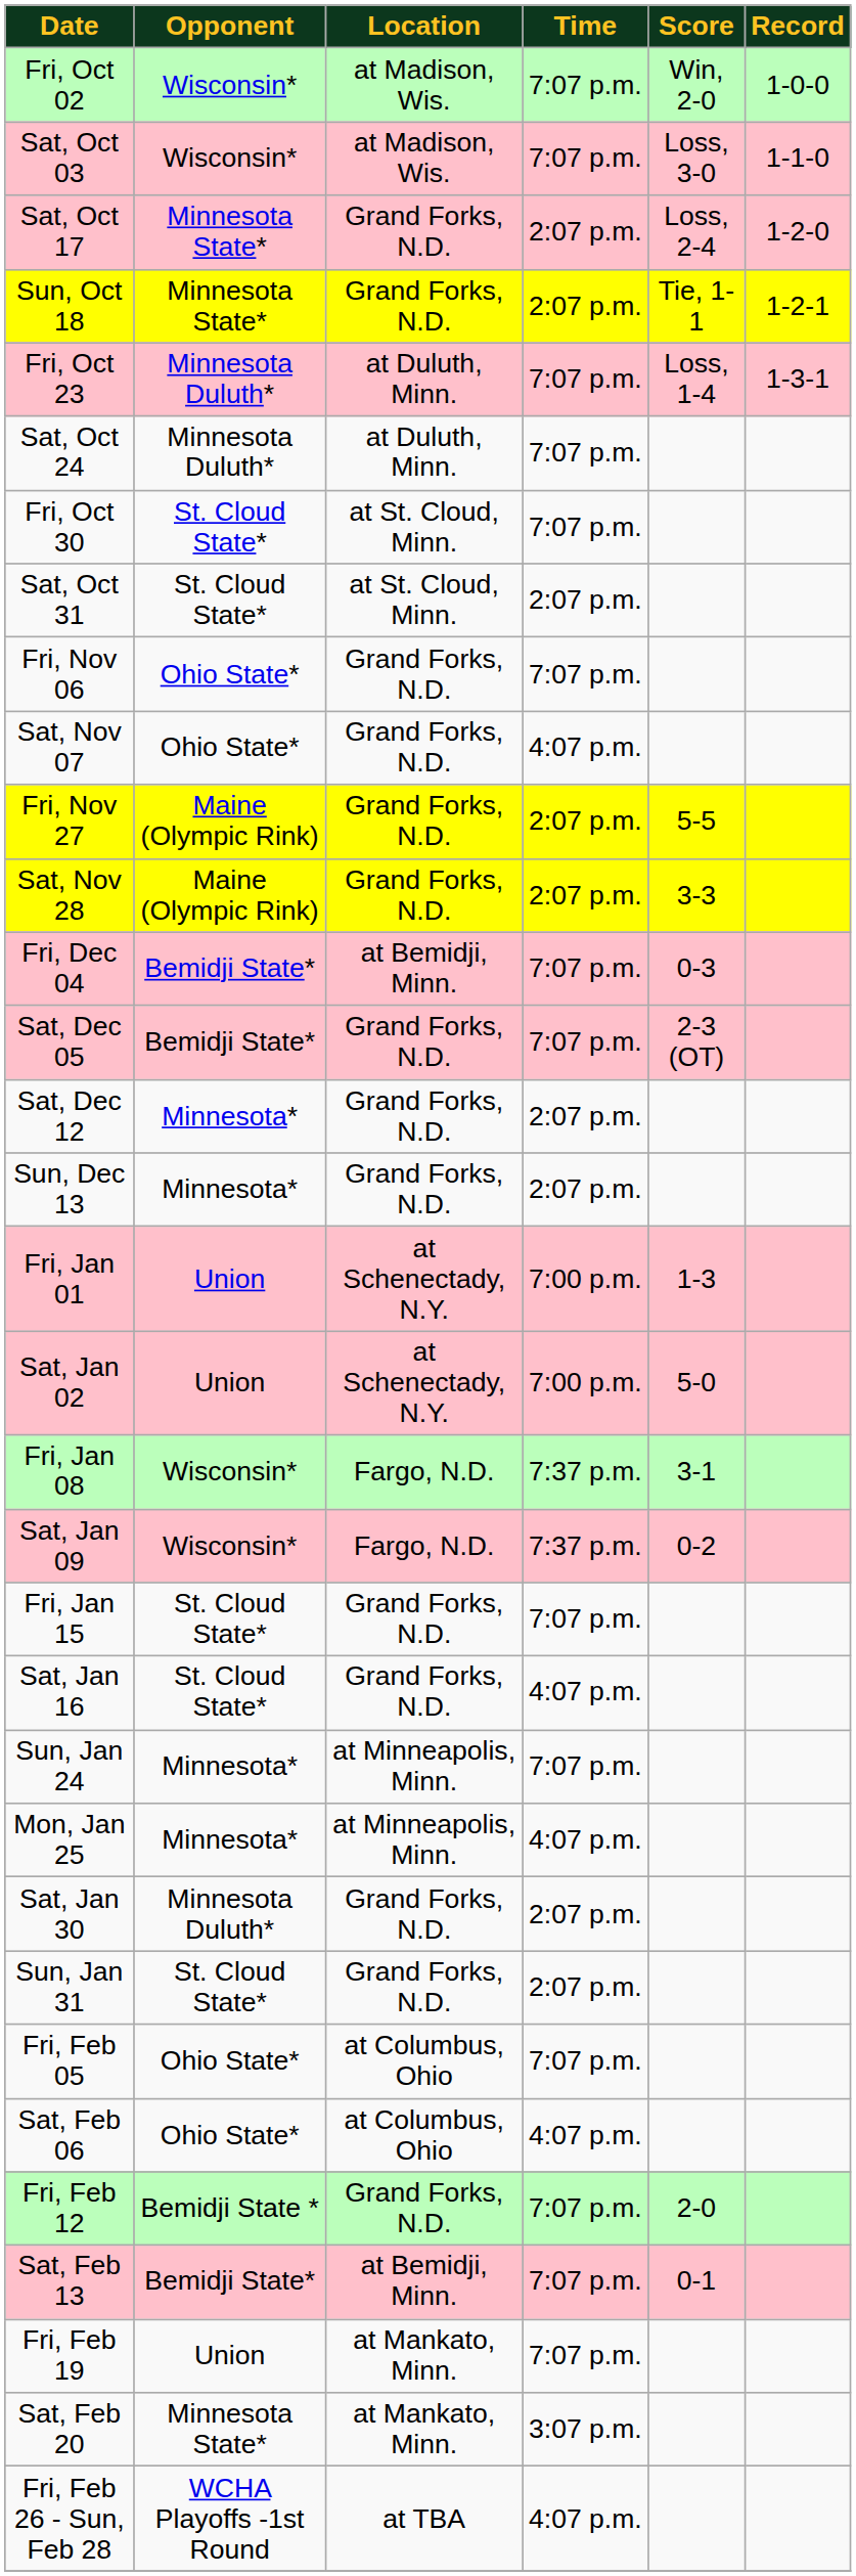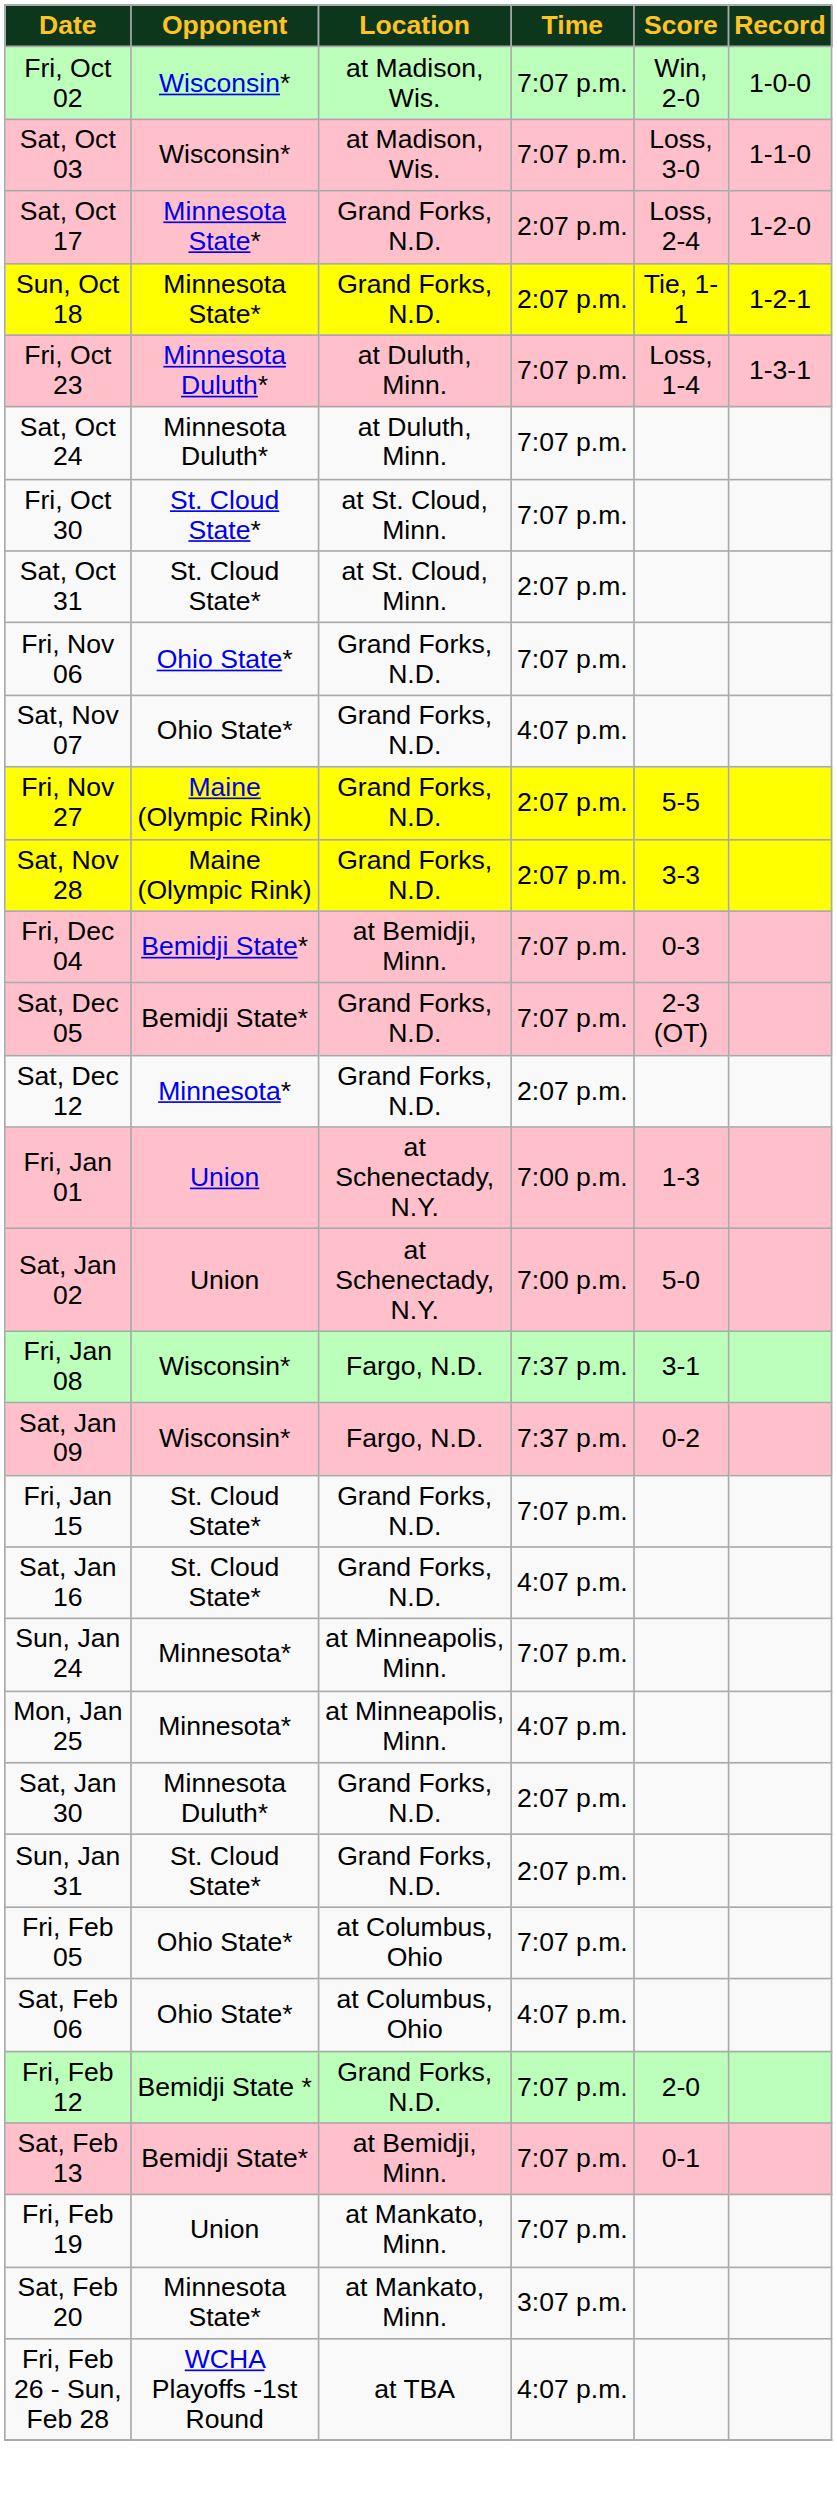 <table class="wikitable" width="80%">
 <tr align="center"  style="background:#0C371D;color:#ffc322;">
 <td><strong>Date</strong></td>
 <td><strong>Opponent</strong></td>
 <td><strong>Location</strong></td>
 <td><strong>Time</strong></td>
 <td><strong>Score</strong></td>
 <td><strong>Record</strong></td>
 </tr>
 <tr align="center" bgcolor="bbffbb">
 <td>Fri, Oct 02</td>
 <td><a href='#'>Wisconsin</a>*</td>
 <td>at Madison, Wis.</td>
 <td>7:07 p.m.</td>
 <td>Win, 2-0</td>
 <td>1-0-0</td>
 </tr>
 <tr align="center" bgcolor="pink">
 <td>Sat, Oct 03</td>
 <td>Wisconsin*</td>
 <td>at Madison, Wis.</td>
 <td>7:07 p.m.</td>
 <td>Loss, 3-0</td>
 <td>1-1-0</td>
 </tr>
 <tr align="center" bgcolor="pink">
 <td>Sat, Oct 17</td>
 <td><a href='#'>Minnesota State</a>*</td>
 <td>Grand Forks, N.D.</td>
 <td>2:07 p.m.</td>
 <td>Loss, 2-4</td>
 <td>1-2-0</td>
 </tr>
 <tr align="center" bgcolor="yellow">
 <td>Sun, Oct 18</td>
 <td>Minnesota State*</td>
 <td>Grand Forks, N.D.</td>
 <td>2:07 p.m.</td>
 <td>Tie, 1-1</td>
 <td>1-2-1</td>
 </tr>
 <tr align="center" bgcolor="pink">
 <td>Fri, Oct 23</td>
 <td><a href='#'>Minnesota Duluth</a>*</td>
 <td>at Duluth, Minn.</td>
 <td>7:07 p.m.</td>
 <td>Loss, 1-4</td>
 <td>1-3-1</td>
 </tr>
 <tr align="center" bgcolor="">
 <td>Sat, Oct 24</td>
 <td>Minnesota Duluth*</td>
 <td>at Duluth, Minn.</td>
 <td>7:07 p.m.</td>
 <td></td>
 <td></td>
 </tr>
 <tr align="center" bgcolor="">
 <td>Fri, Oct 30</td>
 <td><a href='#'>St. Cloud State</a>*</td>
 <td>at St. Cloud, Minn.</td>
 <td>7:07 p.m.</td>
 <td></td>
 <td></td>
 </tr>
 <tr align="center" bgcolor="">
 <td>Sat, Oct 31</td>
 <td>St. Cloud State*</td>
 <td>at St. Cloud, Minn.</td>
 <td>2:07 p.m.</td>
 <td></td>
 <td></td>
 </tr>
 <tr align="center" bgcolor="">
 <td>Fri, Nov 06</td>
 <td><a href='#'>Ohio State</a>*</td>
 <td>Grand Forks, N.D.</td>
 <td>7:07 p.m.</td>
 <td></td>
 <td></td>
 </tr>
 <tr align="center" bgcolor="">
 <td>Sat, Nov 07</td>
 <td>Ohio State*</td>
 <td>Grand Forks, N.D.</td>
 <td>4:07 p.m.</td>
 <td></td>
 <td></td>
 </tr>
 <tr align="center" bgcolor="yellow">
 <td>Fri, Nov 27</td>
 <td><a href='#'>Maine</a> (Olympic Rink)</td>
 <td>Grand Forks, N.D.</td>
 <td>2:07 p.m.</td>
 <td>5-5</td>
 <td></td>
 </tr>
 <tr align="center" bgcolor="yellow">
 <td>Sat, Nov 28</td>
 <td>Maine (Olympic Rink)</td>
 <td>Grand Forks, N.D.</td>
 <td>2:07 p.m.</td>
 <td>3-3</td>
 <td></td>
 </tr>
 <tr align="center" bgcolor="pink">
 <td>Fri, Dec 04</td>
 <td><a href='#'>Bemidji State</a>*</td>
 <td>at Bemidji, Minn.</td>
 <td>7:07 p.m.</td>
 <td>0-3</td>
 <td></td>
 </tr>
 <tr align="center" bgcolor="pink">
 <td>Sat, Dec 05</td>
 <td>Bemidji State*</td>
 <td>Grand Forks, N.D.</td>
 <td>7:07 p.m.</td>
 <td>2-3 (OT)</td>
 <td></td>
 </tr>
 <tr align="center" bgcolor="">
 <td>Sat, Dec 12</td>
 <td><a href='#'>Minnesota</a>*</td>
-<td>Grand Forks, N.D.</td>
-<td>2:07 p.m.</td>
-<td></td>
-<td></td>
-</tr>
-<tr align="center" bgcolor="">
-<td>Sun, Dec 13</td>
-<td>Minnesota*</td>
 <td>Grand Forks, N.D.</td>
 <td>2:07 p.m.</td>
 <td></td>
 <td></td>
 </tr>
 <tr align="center" bgcolor="pink">
 <td>Fri, Jan 01</td>
 <td><a href='#'>Union</a></td>
 <td>at Schenectady, N.Y.</td>
 <td>7:00 p.m.</td>
 <td>1-3</td>
 <td></td>
 </tr>
 <tr align="center" bgcolor="pink">
 <td>Sat, Jan 02</td>
 <td>Union</td>
 <td>at Schenectady, N.Y.</td>
 <td>7:00 p.m.</td>
 <td>5-0</td>
 <td></td>
 </tr>
 <tr align="center" bgcolor="bbffbb">
 <td>Fri, Jan 08</td>
 <td>Wisconsin*</td>
 <td>Fargo, N.D.</td>
 <td>7:37 p.m.</td>
 <td>3-1</td>
 <td></td>
 </tr>
 <tr align="center" bgcolor="pink">
 <td>Sat, Jan 09</td>
 <td>Wisconsin*</td>
 <td>Fargo, N.D.</td>
 <td>7:37 p.m.</td>
 <td>0-2</td>
 <td></td>
 </tr>
 <tr align="center" bgcolor="">
 <td>Fri, Jan 15</td>
 <td>St. Cloud State*</td>
 <td>Grand Forks, N.D.</td>
 <td>7:07 p.m.</td>
 <td></td>
 <td></td>
 </tr>
 <tr align="center" bgcolor="">
 <td>Sat, Jan 16</td>
 <td>St. Cloud State*</td>
 <td>Grand Forks, N.D.</td>
 <td>4:07 p.m.</td>
 <td></td>
 <td></td>
 </tr>
 <tr align="center" bgcolor="">
 <td>Sun, Jan 24</td>
 <td>Minnesota*</td>
 <td>at Minneapolis, Minn.</td>
 <td>7:07 p.m.</td>
 <td></td>
 <td></td>
 </tr>
 <tr align="center" bgcolor="">
 <td>Mon, Jan 25</td>
 <td>Minnesota*</td>
 <td>at Minneapolis, Minn.</td>
 <td>4:07 p.m.</td>
 <td></td>
 <td></td>
 </tr>
 <tr align="center" bgcolor="">
 <td>Sat, Jan 30</td>
 <td>Minnesota Duluth*</td>
 <td>Grand Forks, N.D.</td>
 <td>2:07 p.m.</td>
 <td></td>
 <td></td>
 </tr>
 <tr align="center" bgcolor="">
 <td>Sun, Jan 31</td>
 <td>St. Cloud State*</td>
 <td>Grand Forks, N.D.</td>
 <td>2:07 p.m.</td>
 <td></td>
 <td></td>
 </tr>
 <tr align="center" bgcolor="">
 <td>Fri, Feb 05</td>
 <td>Ohio State*</td>
 <td>at Columbus, Ohio</td>
 <td>7:07 p.m.</td>
 <td></td>
 <td></td>
 </tr>
 <tr align="center" bgcolor="">
 <td>Sat, Feb 06</td>
 <td>Ohio State*</td>
 <td>at Columbus, Ohio</td>
 <td>4:07 p.m.</td>
 <td></td>
 <td></td>
 </tr>
 <tr align="center" bgcolor="bbffbb">
 <td>Fri, Feb 12</td>
 <td>Bemidji State *</td>
 <td>Grand Forks, N.D.</td>
 <td>7:07 p.m.</td>
 <td>2-0</td>
 <td></td>
 </tr>
 <tr align="center" bgcolor="pink">
 <td>Sat, Feb 13</td>
 <td>Bemidji State*</td>
 <td>at Bemidji, Minn.</td>
 <td>7:07 p.m.</td>
 <td>0-1</td>
 <td></td>
 </tr>
 <tr align="center" bgcolor="">
 <td>Fri, Feb 19</td>
 <td>Union</td>
 <td>at Mankato, Minn.</td>
 <td>7:07 p.m.</td>
 <td></td>
 <td></td>
 </tr>
 <tr align="center" bgcolor="">
 <td>Sat, Feb 20</td>
 <td>Minnesota State*</td>
 <td>at Mankato, Minn.</td>
 <td>3:07 p.m.</td>
 <td></td>
 <td></td>
 </tr>
 <tr align="center" bgcolor="">
 <td>Fri, Feb 26 -  Sun, Feb 28</td>
 <td><a href='#'>WCHA</a> Playoffs -1st Round</td>
 <td>at TBA</td>
 <td>4:07 p.m.</td>
 <td></td>
 <td></td>
 </tr>
 <tr align="center" bgcolor="">
 </tr>
 </table>
